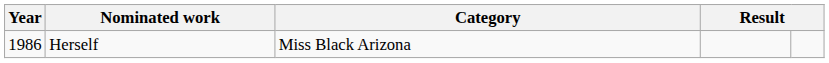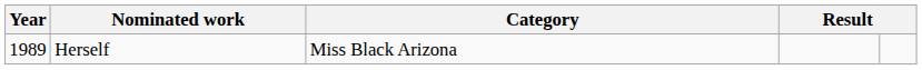 <table class=wikitable>
 <tr>
 <th width=5%>Year</th>
 <th width=28%>Nominated work</th>
 <th width=52%>Category</th>
 <th width=15% colspan=2>Result</th>
 </tr>
 <tr>
-<td>1986</td>
+<td>1989</td>
 <td>Herself</td>
 <td>Miss Black Arizona</td>
 <td></td>
 <td width=4% align=center></td>
 </tr>
 </table>
